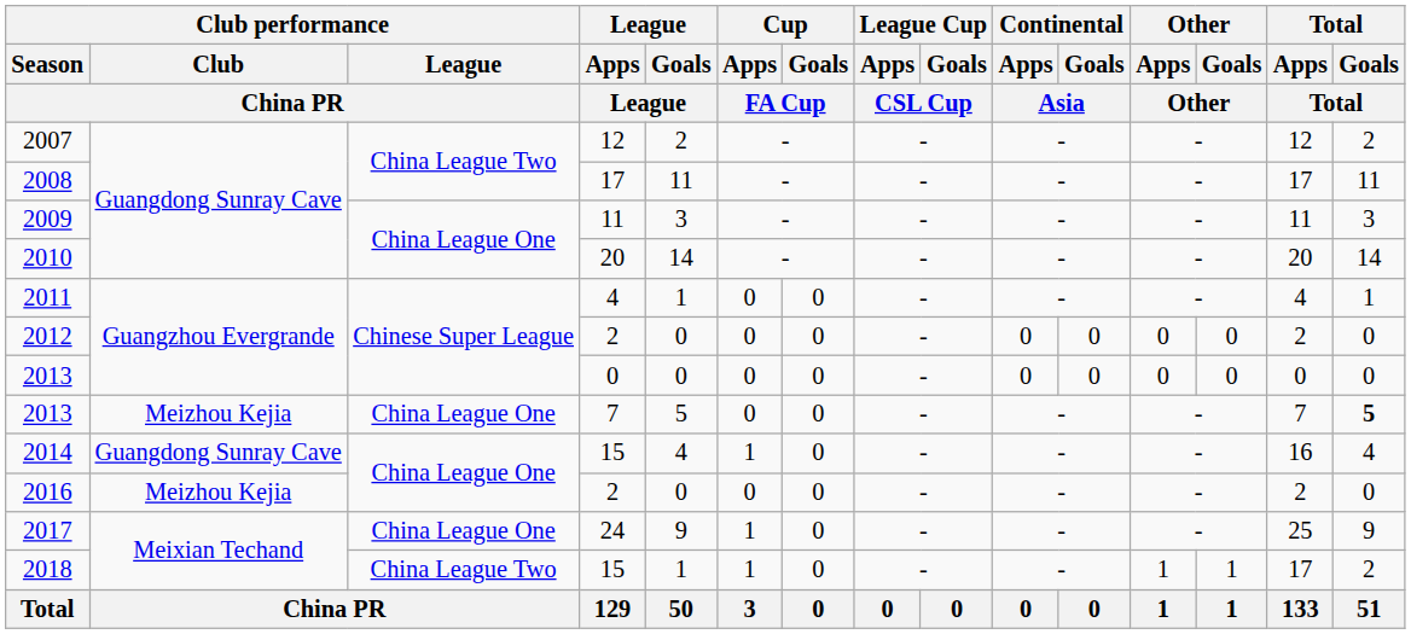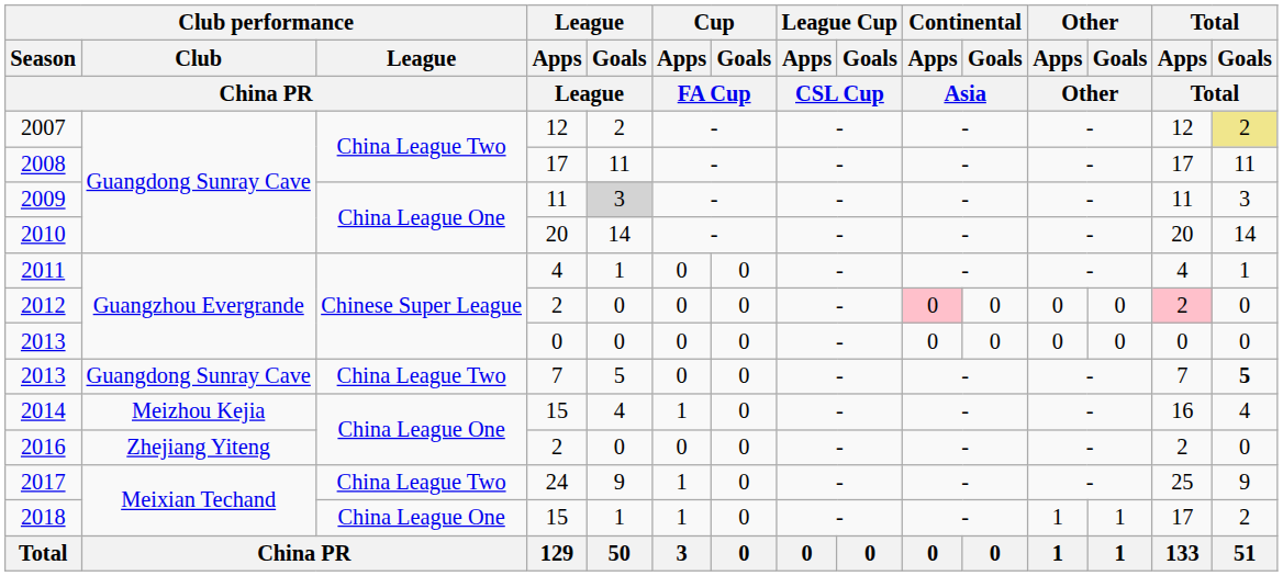 <table class="wikitable" style="text-align:center">
 <tr>
 <th colspan=3>Club performance</th>
 <th colspan=2>League</th>
 <th colspan=2>Cup</th>
 <th colspan=2>League Cup</th>
 <th colspan=2>Continental</th>
 <th colspan=2>Other</th>
 <th colspan=2>Total</th>
 </tr>
 <tr>
 <th>Season</th>
 <th>Club</th>
 <th>League</th>
 <th>Apps</th>
 <th>Goals</th>
 <th>Apps</th>
 <th>Goals</th>
 <th>Apps</th>
 <th>Goals</th>
 <th>Apps</th>
 <th>Goals</th>
 <th>Apps</th>
 <th>Goals</th>
 <th>Apps</th>
 <th>Goals</th>
 </tr>
 <tr>
 <th colspan=3>China PR</th>
 <th colspan=2>League</th>
 <th colspan=2><a href='#'>FA Cup</a></th>
 <th colspan=2><a href='#'>CSL Cup</a></th>
 <th colspan=2><a href='#'>Asia</a></th>
 <th colspan=2>Other</th>
 <th colspan=2>Total</th>
 </tr>
 <tr>
 <td>2007</td>
 <td rowspan="4"><a href='#'>Guangdong Sunray Cave</a></td>
 <td rowspan="2"><a href='#'>China League Two</a></td>
 <td>12</td>
 <td>2</td>
 <td colspan="2">-</td>
 <td colspan="2">-</td>
 <td colspan="2">-</td>
 <td colspan="2">-</td>
 <td>12</td>
-<td>2</td>
+<td style="background: khaki;">2</td>
 </tr>
 <tr>
 <td><a href='#'>2008</a></td>
 <td>17</td>
 <td>11</td>
 <td colspan="2">-</td>
 <td colspan="2">-</td>
 <td colspan="2">-</td>
 <td colspan="2">-</td>
 <td>17</td>
 <td>11</td>
 </tr>
 <tr>
 <td><a href='#'>2009</a></td>
 <td rowspan="2"><a href='#'>China League One</a></td>
 <td>11</td>
-<td>3</td>
+<td style="background: lightgrey;">3</td>
 <td colspan="2">-</td>
 <td colspan="2">-</td>
 <td colspan="2">-</td>
 <td colspan="2">-</td>
 <td>11</td>
 <td>3</td>
 </tr>
 <tr>
 <td><a href='#'>2010</a></td>
 <td>20</td>
 <td>14</td>
 <td colspan="2">-</td>
 <td colspan="2">-</td>
 <td colspan="2">-</td>
 <td colspan="2">-</td>
 <td>20</td>
 <td>14</td>
 </tr>
 <tr>
 <td><a href='#'>2011</a></td>
 <td rowspan="3"><a href='#'>Guangzhou Evergrande</a></td>
 <td rowspan="3"><a href='#'>Chinese Super League</a></td>
 <td>4</td>
 <td>1</td>
 <td>0</td>
 <td>0</td>
 <td colspan="2">-</td>
 <td colspan="2">-</td>
 <td colspan="2">-</td>
 <td>4</td>
 <td>1</td>
 </tr>
 <tr>
 <td><a href='#'>2012</a></td>
 <td>2</td>
 <td>0</td>
 <td>0</td>
 <td>0</td>
 <td colspan="2">-</td>
+<td style="background: pink;">0</td>
 <td>0</td>
 <td>0</td>
 <td>0</td>
-<td>0</td>
-<td>2</td>
+<td style="background: pink;">2</td>
 <td>0</td>
 </tr>
 <tr>
 <td><a href='#'>2013</a></td>
 <td>0</td>
 <td>0</td>
 <td>0</td>
 <td>0</td>
 <td colspan="2">-</td>
 <td>0</td>
 <td>0</td>
 <td>0</td>
 <td>0</td>
 <td>0</td>
 <td>0</td>
 </tr>
 <tr>
 <td><a href='#'>2013</a></td>
-<td><a href='#'>Meizhou Kejia</a></td>
-<td><a href='#'>China League One</a></td>
+<td><a href='#'>Guangdong Sunray Cave</a></td>
+<td><a href='#'>China League Two</a></td>
 <td>7</td>
 <td>5</td>
 <td>0</td>
 <td>0</td>
 <td colspan="2">-</td>
 <td colspan="2">-</td>
 <td colspan="2">-</td>
 <td>7</td>
 <td><strong>5</strong></td>
 </tr>
 <tr>
 <td><a href='#'>2014</a></td>
-<td><a href='#'>Guangdong Sunray Cave</a></td>
+<td><a href='#'>Meizhou Kejia</a></td>
 <td rowspan="2"><a href='#'>China League One</a></td>
 <td>15</td>
 <td>4</td>
 <td>1</td>
 <td>0</td>
 <td colspan="2">-</td>
 <td colspan="2">-</td>
 <td colspan="2">-</td>
 <td>16</td>
 <td>4</td>
 </tr>
 <tr>
 <td><a href='#'>2016</a></td>
-<td><a href='#'>Meizhou Kejia</a></td>
+<td><a href='#'>Zhejiang Yiteng</a></td>
 <td>2</td>
 <td>0</td>
 <td>0</td>
 <td>0</td>
 <td colspan="2">-</td>
 <td colspan="2">-</td>
 <td colspan="2">-</td>
 <td>2</td>
 <td>0</td>
 </tr>
 <tr>
 <td><a href='#'>2017</a></td>
 <td rowspan="2"><a href='#'>Meixian Techand</a></td>
-<td><a href='#'>China League One</a></td>
+<td><a href='#'>China League Two</a></td>
 <td>24</td>
 <td>9</td>
 <td>1</td>
 <td>0</td>
 <td colspan="2">-</td>
 <td colspan="2">-</td>
 <td colspan="2">-</td>
 <td>25</td>
 <td>9</td>
 </tr>
 <tr>
 <td><a href='#'>2018</a></td>
-<td><a href='#'>China League Two</a></td>
+<td><a href='#'>China League One</a></td>
 <td>15</td>
 <td>1</td>
 <td>1</td>
 <td>0</td>
 <td colspan="2">-</td>
 <td colspan="2">-</td>
 <td>1</td>
 <td>1</td>
 <td>17</td>
 <td>2</td>
 </tr>
 <tr>
 <th rowspan=3>Total</th>
 <th colspan=2>China PR</th>
 <th>129</th>
 <th>50</th>
 <th>3</th>
 <th>0</th>
 <th>0</th>
 <th>0</th>
 <th>0</th>
 <th>0</th>
 <th>1</th>
 <th>1</th>
 <th>133</th>
 <th>51</th>
 </tr>
 </table>
